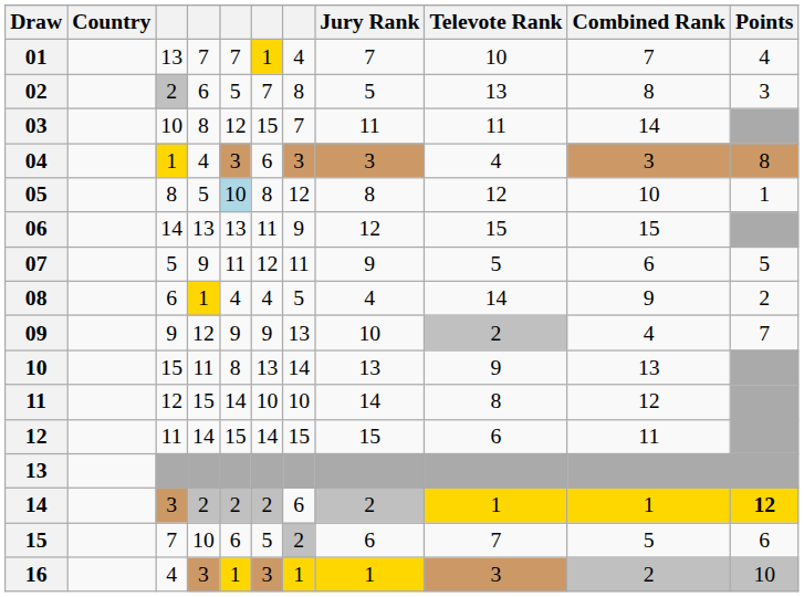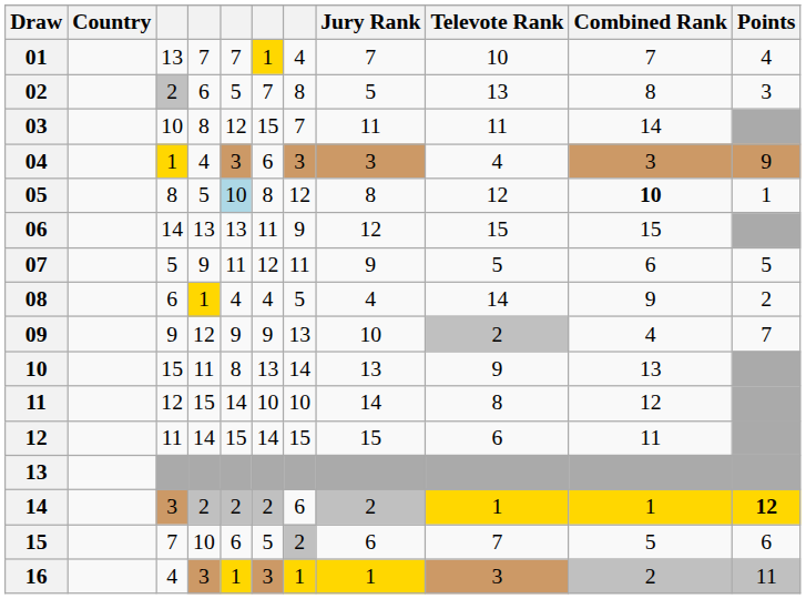 <table class="sortable wikitable collapsible plainrowheaders" style="text-align:center;">
 <tr>
 </tr>
 <tr>
 <th scope="col">Draw</th>
 <th scope="col">Country</th>
 <th scope="col"><small></small></th>
 <th scope="col"><small></small></th>
 <th scope="col"><small></small></th>
 <th scope="col"><small></small></th>
 <th scope="col"><small></small></th>
 <th scope="col">Jury Rank</th>
 <th scope="col">Televote Rank</th>
 <th scope="col">Combined Rank</th>
 <th scope="col">Points</th>
 </tr>
 <tr>
 <th scope="row" style="text-align:center;">01</th>
 <td style="text-align:left;"></td>
 <td>13</td>
 <td>7</td>
 <td>7</td>
 <td style="background:gold;">1</td>
 <td>4</td>
 <td>7</td>
 <td>10</td>
 <td>7</td>
 <td>4</td>
 </tr>
 <tr>
 <th scope="row" style="text-align:center;">02</th>
 <td style="text-align:left;"></td>
 <td style="background:silver;">2</td>
 <td>6</td>
 <td>5</td>
 <td>7</td>
 <td>8</td>
 <td>5</td>
 <td>13</td>
 <td>8</td>
 <td>3</td>
 </tr>
 <tr>
 <th scope="row" style="text-align:center;">03</th>
 <td style="text-align:left;"></td>
 <td>10</td>
 <td>8</td>
 <td>12</td>
 <td>15</td>
 <td>7</td>
 <td>11</td>
 <td>11</td>
 <td>14</td>
 <td style="background:#AAAAAA;"></td>
 </tr>
 <tr>
 <th scope="row" style="text-align:center;">04</th>
 <td style="text-align:left;"></td>
 <td style="background:gold;">1</td>
 <td>4</td>
 <td style="background:#CC9966;">3</td>
 <td>6</td>
 <td style="background:#CC9966;">3</td>
 <td style="background:#CC9966;">3</td>
 <td>4</td>
 <td style="background:#CC9966;">3</td>
-<td style="background:#CC9966;">8</td>
+<td style="background:#CC9966;">9</td>
 </tr>
 <tr>
 <th scope="row" style="text-align:center;">05</th>
 <td style="text-align:left;"></td>
 <td>8</td>
 <td>5</td>
 <td style="background: lightblue;">10</td>
 <td>8</td>
 <td>12</td>
 <td>8</td>
 <td>12</td>
-<td>10</td>
+<td><strong>10</strong></td>
 <td>1</td>
 </tr>
 <tr>
 <th scope="row" style="text-align:center;">06</th>
 <td style="text-align:left;"></td>
 <td>14</td>
 <td>13</td>
 <td>13</td>
 <td>11</td>
 <td>9</td>
 <td>12</td>
 <td>15</td>
 <td>15</td>
 <td style="background:#AAAAAA;"></td>
 </tr>
 <tr>
 <th scope="row" style="text-align:center;">07</th>
 <td style="text-align:left;"></td>
 <td>5</td>
 <td>9</td>
 <td>11</td>
 <td>12</td>
 <td>11</td>
 <td>9</td>
 <td>5</td>
 <td>6</td>
 <td>5</td>
 </tr>
 <tr>
 <th scope="row" style="text-align:center;">08</th>
 <td style="text-align:left;"></td>
 <td>6</td>
 <td style="background:gold;">1</td>
 <td>4</td>
 <td>4</td>
 <td>5</td>
 <td>4</td>
 <td>14</td>
 <td>9</td>
 <td>2</td>
 </tr>
 <tr>
 <th scope="row" style="text-align:center;">09</th>
 <td style="text-align:left;"></td>
 <td>9</td>
 <td>12</td>
 <td>9</td>
 <td>9</td>
 <td>13</td>
 <td>10</td>
 <td style="background:silver;">2</td>
 <td>4</td>
 <td>7</td>
 </tr>
 <tr>
 <th scope="row" style="text-align:center;">10</th>
 <td style="text-align:left;"></td>
 <td>15</td>
 <td>11</td>
 <td>8</td>
 <td>13</td>
 <td>14</td>
 <td>13</td>
 <td>9</td>
 <td>13</td>
 <td style="background:#AAAAAA;"></td>
 </tr>
 <tr>
 <th scope="row" style="text-align:center;">11</th>
 <td style="text-align:left;"></td>
 <td>12</td>
 <td>15</td>
 <td>14</td>
 <td>10</td>
 <td>10</td>
 <td>14</td>
 <td>8</td>
 <td>12</td>
 <td style="background:#AAAAAA;"></td>
 </tr>
 <tr>
 <th scope="row" style="text-align:center;">12</th>
 <td style="text-align:left;"></td>
 <td>11</td>
 <td>14</td>
 <td>15</td>
 <td>14</td>
 <td>15</td>
 <td>15</td>
 <td>6</td>
 <td>11</td>
 <td style="background:#AAAAAA;"></td>
 </tr>
 <tr class="sortbottom">
 <th scope="row" style="text-align:center;">13</th>
 <td style="text-align:left;"></td>
 <td style="background:#AAAAAA;"></td>
 <td style="background:#AAAAAA;"></td>
 <td style="background:#AAAAAA;"></td>
 <td style="background:#AAAAAA;"></td>
 <td style="background:#AAAAAA;"></td>
 <td style="background:#AAAAAA;"></td>
 <td style="background:#AAAAAA;"></td>
 <td style="background:#AAAAAA;"></td>
 <td style="background:#AAAAAA;"></td>
 </tr>
 <tr>
 <th scope="row" style="text-align:center;">14</th>
 <td style="text-align:left;"></td>
 <td style="background:#CC9966;">3</td>
 <td style="background:silver;">2</td>
 <td style="background:silver;">2</td>
 <td style="background:silver;">2</td>
 <td>6</td>
 <td style="background:silver;">2</td>
 <td style="background:gold;">1</td>
 <td style="background:gold;">1</td>
 <td style="background:gold;"><strong>12</strong></td>
 </tr>
 <tr>
 <th scope="row" style="text-align:center;">15</th>
 <td style="text-align:left;"></td>
 <td>7</td>
 <td>10</td>
 <td>6</td>
 <td>5</td>
 <td style="background:silver;">2</td>
 <td>6</td>
 <td>7</td>
 <td>5</td>
 <td>6</td>
 </tr>
 <tr>
 <th scope="row" style="text-align:center;">16</th>
 <td style="text-align:left;"></td>
 <td>4</td>
 <td style="background:#CC9966;">3</td>
 <td style="background:gold;">1</td>
 <td style="background:#CC9966;">3</td>
 <td style="background:gold;">1</td>
 <td style="background:gold;">1</td>
 <td style="background:#CC9966;">3</td>
 <td style="background:silver;">2</td>
-<td style="background:silver;">10</td>
+<td style="background:silver;">11</td>
 </tr>
 </table>
